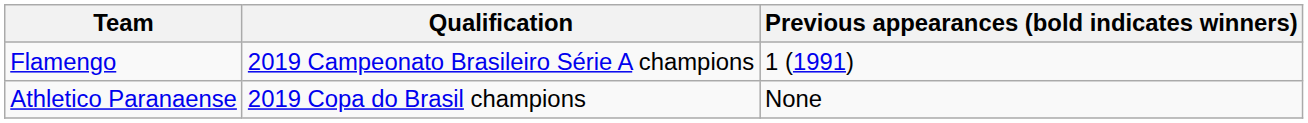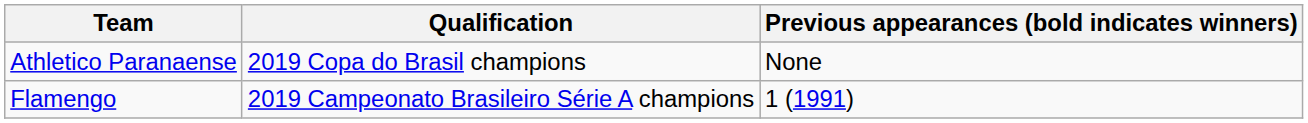 <table class="wikitable">
 <tr>
 <th>Team</th>
 <th>Qualification</th>
 <th>Previous appearances (bold indicates winners)</th>
 </tr>
 <tr>
+<td> <a href='#'>Athletico Paranaense</a></td>
+<td><a href='#'>2019 Copa do Brasil</a> champions</td>
+<td>None</td>
+</tr>
+<tr>
 <td> <a href='#'>Flamengo</a></td>
 <td><a href='#'>2019 Campeonato Brasileiro Série A</a> champions</td>
 <td>1 (<a href='#'>1991</a>)</td>
 </tr>
-<tr>
-<td> <a href='#'>Athletico Paranaense</a></td>
-<td><a href='#'>2019 Copa do Brasil</a> champions</td>
-<td>None</td>
-</tr>
 </table>
